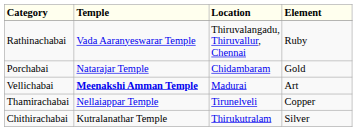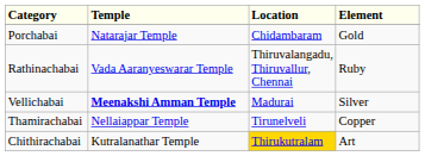 <table class="wikitable sortable">
 <tr style="background:#ffe;">
 <td width="100pt"><strong>Category</strong></td>
 <td width="200pt"><strong>Temple</strong></td>
 <td width="100pt"><strong>Location</strong></td>
 <td width="100pt"><strong>Element</strong></td>
 </tr>
 <tr align ="center">
 </tr>
 <tr style="background:#ffe;">
 </tr>
 <tr>
+<td>Porchabai</td>
+<td><a href='#'>Natarajar Temple</a></td>
+<td><a href='#'>Chidambaram</a></td>
+<td>Gold</td>
+</tr>
+<tr>
 <td>Rathinachabai</td>
 <td><a href='#'>Vada Aaranyeswarar Temple</a></td>
 <td>Thiruvalangadu, <a href='#'>Thiruvallur</a>, <a href='#'>Chennai</a></td>
 <td>Ruby</td>
 </tr>
 <tr>
-<td>Porchabai</td>
-<td><a href='#'>Natarajar Temple</a></td>
-<td><a href='#'>Chidambaram</a></td>
-<td>Gold</td>
-</tr>
-<tr>
 <td>Vellichabai</td>
 <td><strong><a href='#'>Meenakshi Amman Temple</a></strong></td>
 <td><a href='#'>Madurai</a></td>
-<td>Art</td>
+<td>Silver</td>
 </tr>
 <tr>
 <td>Thamirachabai</td>
 <td><a href='#'>Nellaiappar Temple</a></td>
 <td><a href='#'>Tirunelveli</a></td>
 <td>Copper</td>
 </tr>
 <tr>
 <td>Chithirachabai</td>
 <td>Kutralanathar Temple</td>
-<td><a href='#'>Thirukutralam</a></td>
-<td>Silver</td>
+<td style="background: gold;"><a href='#'>Thirukutralam</a></td>
+<td>Art</td>
 </tr>
 </table>
